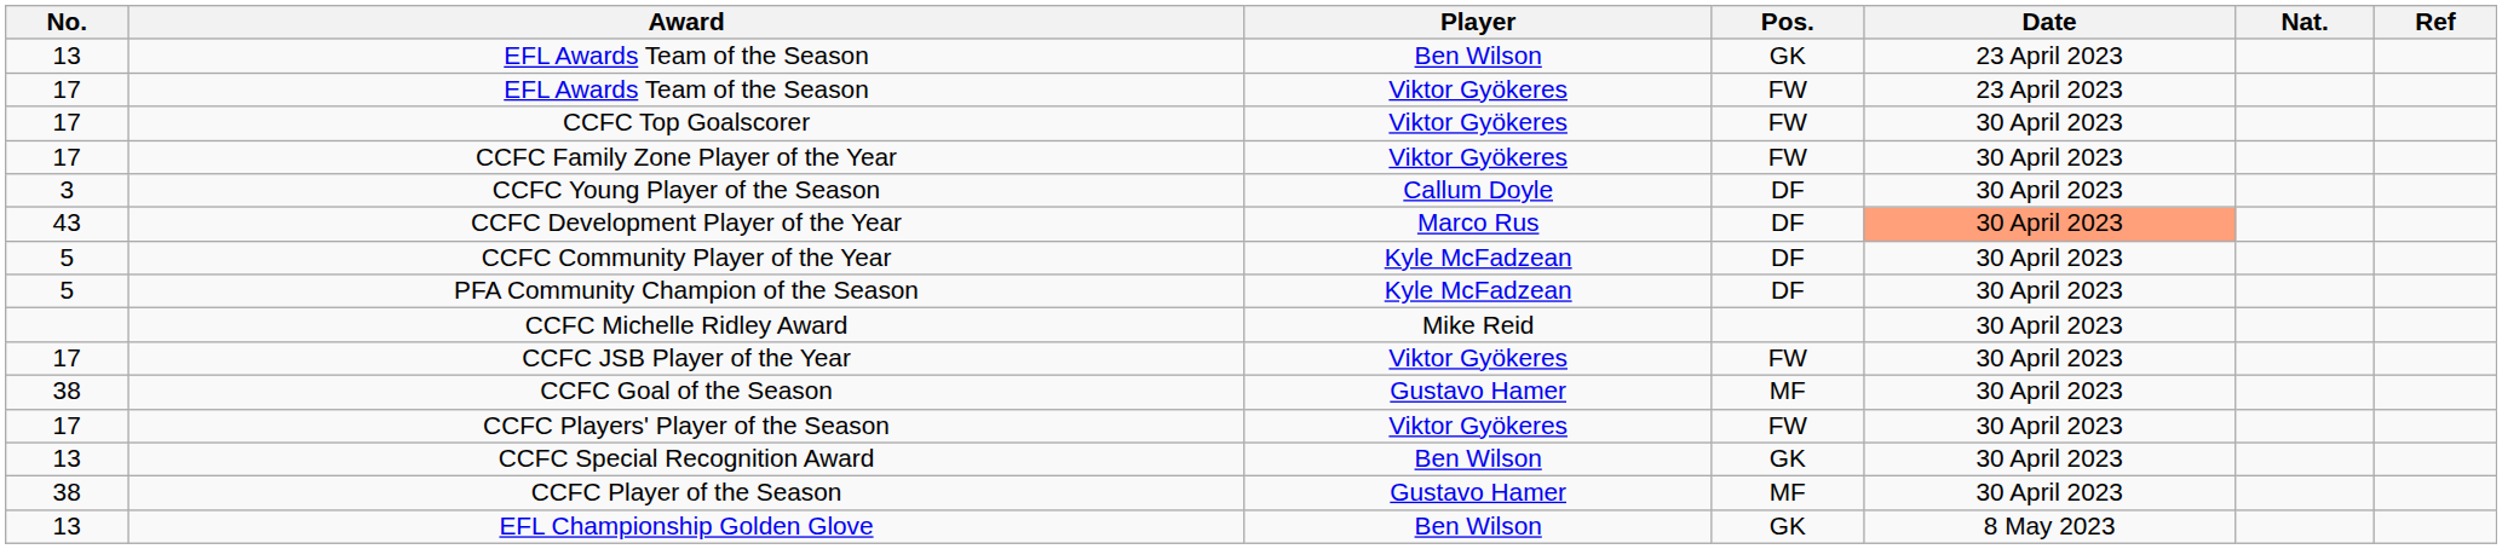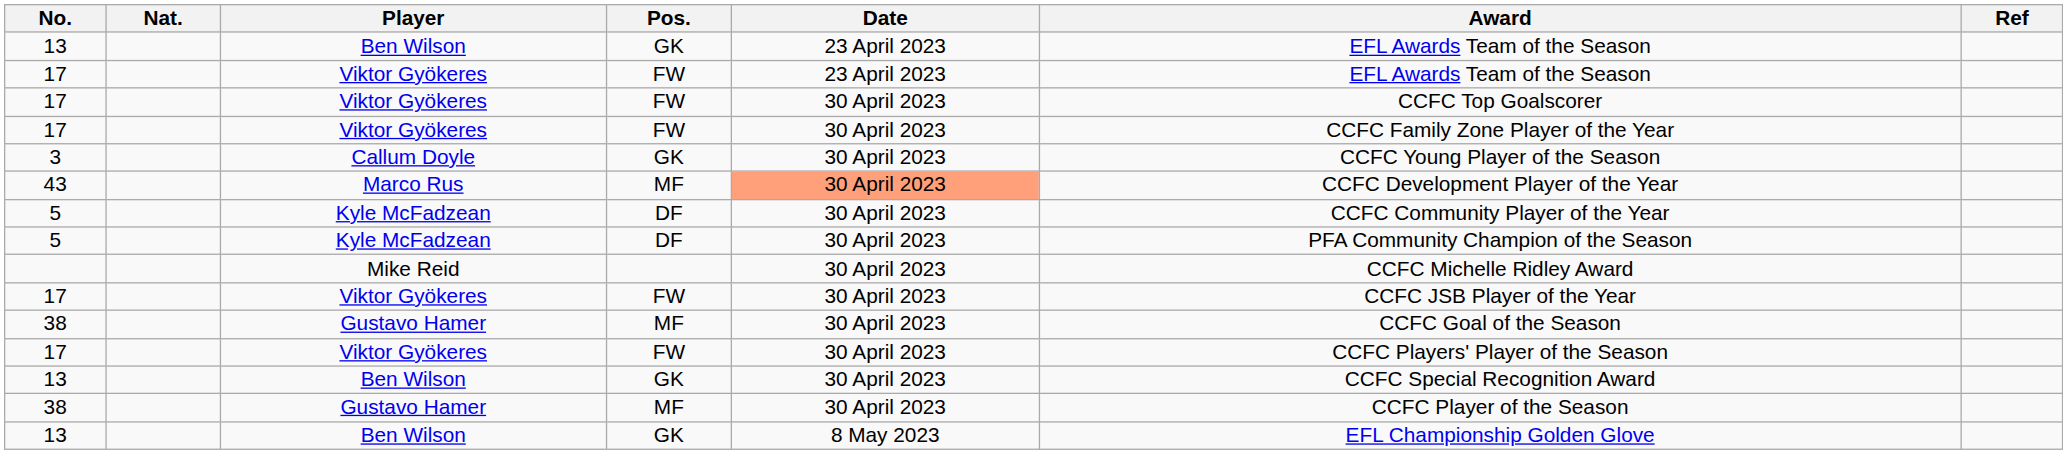 <table class="wikitable sortable alternance" style="font-size:100%; text-align:center; line-height:14px; width:100%;">
 <tr>
 <th>No.</th>
-<th>Award</th>
+<th>Nat.</th>
 <th>Player</th>
 <th>Pos.</th>
 <th>Date</th>
-<th>Nat.</th>
+<th>Award</th>
 <th>Ref</th>
 </tr>
 <tr>
 <td>13</td>
-<td><a href='#'>EFL Awards</a> Team of the Season</td>
+<td></td>
 <td><a href='#'>Ben Wilson</a></td>
 <td>GK</td>
 <td>23 April 2023</td>
-<td></td>
+<td><a href='#'>EFL Awards</a> Team of the Season</td>
 <td></td>
 </tr>
 <tr>
 <td>17</td>
-<td><a href='#'>EFL Awards</a> Team of the Season</td>
+<td></td>
 <td><a href='#'>Viktor Gyökeres</a></td>
 <td>FW</td>
 <td>23 April 2023</td>
-<td></td>
+<td><a href='#'>EFL Awards</a> Team of the Season</td>
 <td></td>
 </tr>
 <tr>
 <td>17</td>
-<td>CCFC Top Goalscorer</td>
+<td></td>
 <td><a href='#'>Viktor Gyökeres</a></td>
 <td>FW</td>
 <td>30 April 2023</td>
-<td></td>
+<td>CCFC Top Goalscorer</td>
 <td></td>
 </tr>
 <tr>
 <td>17</td>
-<td>CCFC Family Zone Player of the Year</td>
+<td></td>
 <td><a href='#'>Viktor Gyökeres</a></td>
 <td>FW</td>
 <td>30 April 2023</td>
-<td></td>
+<td>CCFC Family Zone Player of the Year</td>
 <td></td>
 </tr>
 <tr>
 <td>3</td>
+<td></td>
+<td><a href='#'>Callum Doyle</a></td>
+<td>GK</td>
+<td>30 April 2023</td>
 <td>CCFC Young Player of the Season</td>
-<td><a href='#'>Callum Doyle</a></td>
-<td>DF</td>
-<td>30 April 2023</td>
-<td></td>
 <td></td>
 </tr>
 <tr>
 <td>43</td>
+<td></td>
+<td><a href='#'>Marco Rus</a></td>
+<td>MF</td>
+<td style="background: lightsalmon;">30 April 2023</td>
 <td>CCFC Development Player of the Year</td>
-<td><a href='#'>Marco Rus</a></td>
-<td>DF</td>
-<td style="background: lightsalmon;">30 April 2023</td>
-<td></td>
 <td></td>
 </tr>
 <tr>
 <td>5</td>
-<td>CCFC Community Player of the Year</td>
+<td></td>
 <td><a href='#'>Kyle McFadzean</a></td>
 <td>DF</td>
 <td>30 April 2023</td>
-<td></td>
+<td>CCFC Community Player of the Year</td>
 <td></td>
 </tr>
 <tr>
 <td>5</td>
-<td>PFA Community Champion of the Season</td>
+<td></td>
 <td><a href='#'>Kyle McFadzean</a></td>
 <td>DF</td>
 <td>30 April 2023</td>
-<td></td>
+<td>PFA Community Champion of the Season</td>
 <td></td>
 </tr>
 <tr>
 <td></td>
-<td>CCFC Michelle Ridley Award</td>
+<td></td>
 <td>Mike Reid</td>
 <td></td>
 <td>30 April 2023</td>
-<td></td>
+<td>CCFC Michelle Ridley Award</td>
 <td></td>
 </tr>
 <tr>
 <td>17</td>
-<td>CCFC JSB Player of the Year</td>
+<td></td>
 <td><a href='#'>Viktor Gyökeres</a></td>
 <td>FW</td>
 <td>30 April 2023</td>
-<td></td>
+<td>CCFC JSB Player of the Year</td>
 <td></td>
 </tr>
 <tr>
 <td>38</td>
-<td>CCFC Goal of the Season</td>
+<td></td>
 <td><a href='#'>Gustavo Hamer</a></td>
 <td>MF</td>
 <td>30 April 2023</td>
-<td></td>
+<td>CCFC Goal of the Season</td>
 <td></td>
 </tr>
 <tr>
 <td>17</td>
-<td>CCFC Players' Player of the Season</td>
+<td></td>
 <td><a href='#'>Viktor Gyökeres</a></td>
 <td>FW</td>
 <td>30 April 2023</td>
-<td></td>
+<td>CCFC Players' Player of the Season</td>
 <td></td>
 </tr>
 <tr>
 <td>13</td>
-<td>CCFC Special Recognition Award</td>
+<td></td>
 <td><a href='#'>Ben Wilson</a></td>
 <td>GK</td>
 <td>30 April 2023</td>
-<td></td>
+<td>CCFC Special Recognition Award</td>
 <td></td>
 </tr>
 <tr>
 <td>38</td>
-<td>CCFC Player of the Season</td>
+<td></td>
 <td><a href='#'>Gustavo Hamer</a></td>
 <td>MF</td>
 <td>30 April 2023</td>
-<td></td>
+<td>CCFC Player of the Season</td>
 <td></td>
 </tr>
 <tr>
 <td>13</td>
-<td><a href='#'>EFL Championship Golden Glove</a></td>
+<td></td>
 <td><a href='#'>Ben Wilson</a></td>
 <td>GK</td>
 <td>8 May 2023</td>
-<td></td>
+<td><a href='#'>EFL Championship Golden Glove</a></td>
 <td></td>
 </tr>
 </table>
